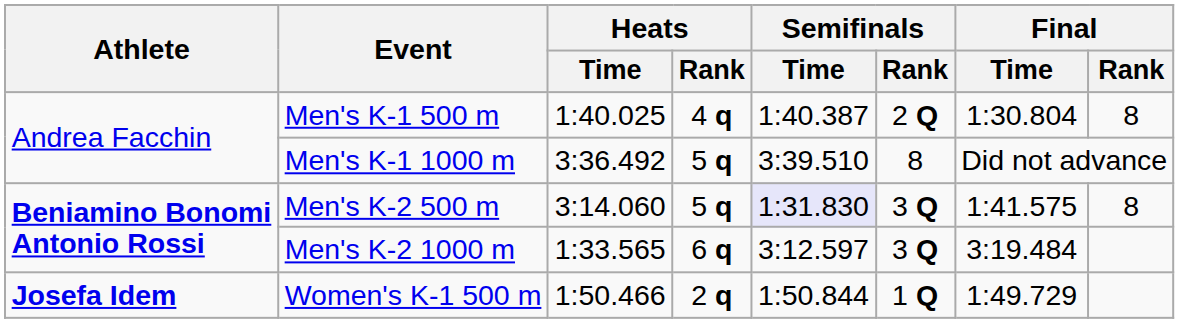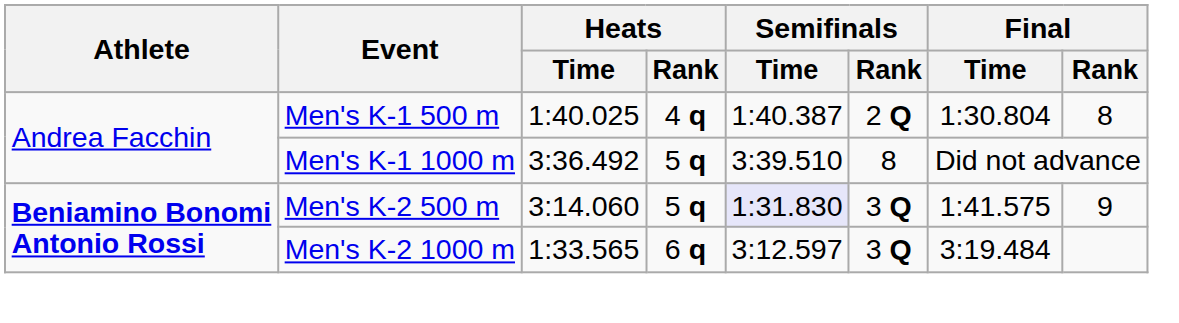 <table class="wikitable" style="font-size:90%">
 <tr>
 <th rowspan=2>Athlete</th>
 <th rowspan=2>Event</th>
 <th colspan=2>Heats</th>
 <th colspan=2>Semifinals</th>
 <th colspan=2>Final</th>
 </tr>
 <tr style="font-size:95%">
 <th>Time</th>
 <th>Rank</th>
 <th>Time</th>
 <th>Rank</th>
 <th>Time</th>
 <th>Rank</th>
 </tr>
 <tr align=center>
 <td align=left rowspan=2><a href='#'>Andrea Facchin</a></td>
 <td align=left><a href='#'>Men's K-1 500 m</a></td>
 <td>1:40.025</td>
 <td>4 <strong>q</strong></td>
 <td>1:40.387</td>
 <td>2 <strong>Q</strong></td>
 <td>1:30.804</td>
 <td>8</td>
 </tr>
 <tr align=center>
 <td align=left><a href='#'>Men's K-1 1000 m</a></td>
 <td>3:36.492</td>
 <td>5 <strong>q</strong></td>
 <td>3:39.510</td>
 <td>8</td>
 <td colspan=2>Did not advance</td>
 </tr>
 <tr align=center>
 <td align=left rowspan=2><strong><a href='#'>Beniamino Bonomi</a><br><a href='#'>Antonio Rossi</a></strong></td>
 <td align=left><a href='#'>Men's K-2 500 m</a></td>
 <td>3:14.060</td>
 <td>5 <strong>q</strong></td>
 <td style="background: lavender;">1:31.830</td>
 <td>3 <strong>Q</strong></td>
 <td>1:41.575</td>
-<td>8</td>
+<td>9</td>
 </tr>
 <tr align=center>
 <td align=left><a href='#'>Men's K-2 1000 m</a></td>
 <td>1:33.565</td>
 <td>6 <strong>q</strong></td>
 <td>3:12.597</td>
 <td>3 <strong>Q</strong></td>
 <td>3:19.484</td>
 <td></td>
 </tr>
-<tr align=center>
-<td align=left><strong><a href='#'>Josefa Idem</a></strong></td>
-<td align=left><a href='#'>Women's K-1 500 m</a></td>
-<td>1:50.466</td>
-<td>2 <strong>q</strong></td>
-<td>1:50.844</td>
-<td>1 <strong>Q</strong></td>
-<td>1:49.729</td>
-<td></td>
-</tr>
 </table>
